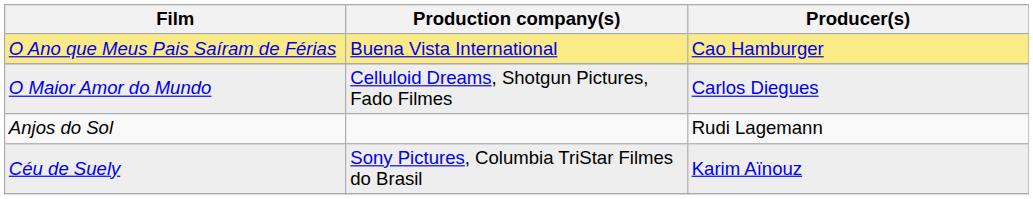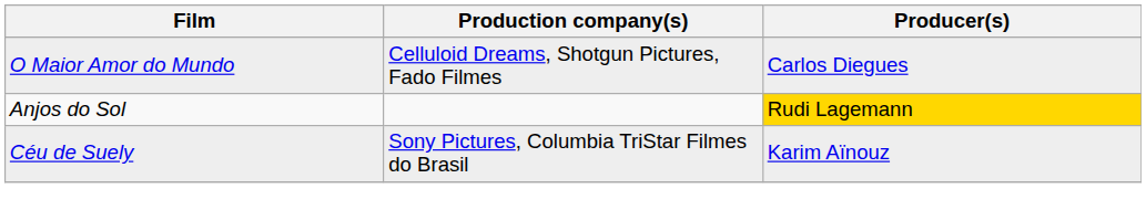 <table class="wikitable" style="width:100%;">
 <tr style="background:#bebebe">
 <th style="width:33%;">Film</th>
 <th style="width:33%;">Production company(s)</th>
 <th style="width:33%;">Producer(s)</th>
-</tr>
-<tr style="background:#FAEB86">
-<td><em><a href='#'>O Ano que Meus Pais Saíram de Férias</a> </em></td>
-<td><a href='#'>Buena Vista International</a></td>
-<td><a href='#'>Cao Hamburger</a></td>
 </tr>
 <tr>
 </tr>
 <tr style="background:#eee;">
 <td><em><a href='#'>O Maior Amor do Mundo</a></em></td>
 <td><a href='#'>Celluloid Dreams</a>, Shotgun Pictures, Fado Filmes</td>
 <td><a href='#'>Carlos Diegues</a></td>
 </tr>
 <tr>
 <td><em>Anjos do Sol</em></td>
 <td></td>
-<td>Rudi Lagemann</td>
+<td style="background: gold;">Rudi Lagemann</td>
 </tr>
 <tr style="background:#eee;">
 <td><em><a href='#'>Céu de Suely</a> </em></td>
 <td><a href='#'>Sony Pictures</a>, Columbia TriStar Filmes do Brasil</td>
 <td><a href='#'>Karim Aïnouz</a></td>
 </tr>
 <tr>
 </tr>
 </table>
